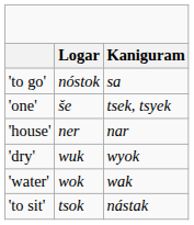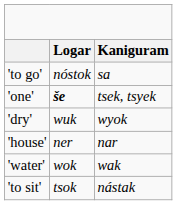 <table class= "wikitable">
 <tr style="vertical-align: center; font-size: small; height: 3em">
 </tr>
 <tr>
 <th></th>
 <th>Logar</th>
 <th>Kaniguram</th>
 </tr>
 <tr>
 <td>'to go'</td>
 <td><em>nóstok</em></td>
 <td><em>sa</em></td>
 </tr>
 <tr>
 <td>'one'</td>
-<td><em>še</em></td>
+<td><strong><em>še</em></strong></td>
 <td><em>tsek, tsyek</em></td>
+</tr>
+<tr>
+<td>'dry'</td>
+<td><em>wuk</em></td>
+<td><em>wyok</em></td>
 </tr>
 <tr>
 <td>'house'</td>
 <td><em>ner</em></td>
 <td><em>nar</em></td>
-</tr>
-<tr>
-<td>'dry'</td>
-<td><em>wuk</em></td>
-<td><em>wyok</em></td>
 </tr>
 <tr>
 <td>'water'</td>
 <td><em>wok</em></td>
 <td><em>wak</em></td>
 </tr>
 <tr>
 <td>'to sit'</td>
 <td><em>tsok</em></td>
 <td><em>nástak</em></td>
 </tr>
 </table>
